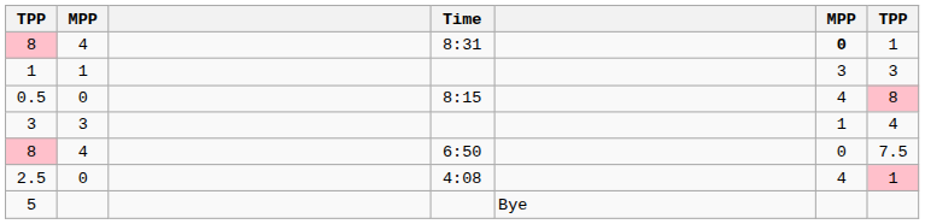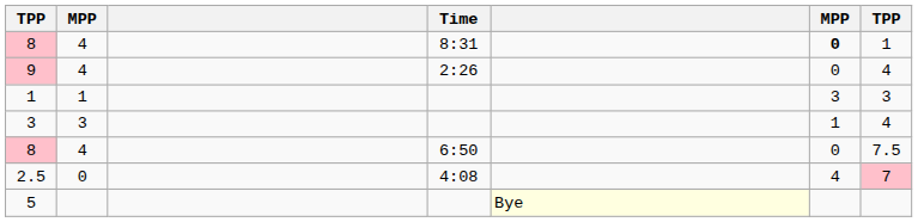 <table class="wikitable" style="text-align: center;" |>
 <tr>
 <th width="35">TPP</th>
 <th width="35">MPP</th>
 <th width="250"></th>
 <th width="45">Time</th>
 <th width="250"></th>
 <th width="35">MPP</th>
 <th width="35">TPP</th>
 </tr>
 <tr>
 <td bgcolor=pink>8</td>
 <td>4</td>
 <td style="text-align:left;"></td>
 <td>8:31</td>
 <td style="text-align:left;"><strong></strong></td>
 <td><strong>0</strong></td>
 <td>1</td>
 </tr>
 <tr>
+<td bgcolor=pink>9</td>
+<td>4</td>
+<td style="text-align:left;"></td>
+<td>2:26</td>
+<td style="text-align:left;"><strong></strong></td>
+<td>0</td>
+<td>4</td>
+</tr>
+<tr>
 <td>1</td>
 <td>1</td>
 <td style="text-align:left;"><strong></strong></td>
 <td></td>
 <td style="text-align:left;"></td>
 <td>3</td>
 <td>3</td>
-</tr>
-<tr>
-<td>0.5</td>
-<td>0</td>
-<td style="text-align:left;"><strong></strong></td>
-<td>8:15</td>
-<td style="text-align:left;"></td>
-<td>4</td>
-<td bgcolor=pink>8</td>
 </tr>
 <tr>
 <td>3</td>
 <td>3</td>
 <td style="text-align:left;"></td>
 <td></td>
 <td style="text-align:left;"><strong></strong></td>
 <td>1</td>
 <td>4</td>
 </tr>
 <tr>
 <td bgcolor=pink>8</td>
 <td>4</td>
 <td style="text-align:left;"></td>
 <td>6:50</td>
 <td style="text-align:left;"><strong></strong></td>
 <td>0</td>
 <td>7.5</td>
 </tr>
 <tr>
 <td>2.5</td>
 <td>0</td>
 <td style="text-align:left;"><strong></strong></td>
 <td>4:08</td>
 <td style="text-align:left;"></td>
 <td>4</td>
-<td bgcolor=pink>1</td>
+<td bgcolor=pink>7</td>
 </tr>
 <tr>
 <td>5</td>
 <td></td>
 <td style="text-align:left;"><strong></strong></td>
 <td></td>
-<td style="text-align:left;">Bye</td>
+<td style="background: lightyellow; text-align:left;">Bye</td>
 <td></td>
 <td></td>
 </tr>
 </table>
